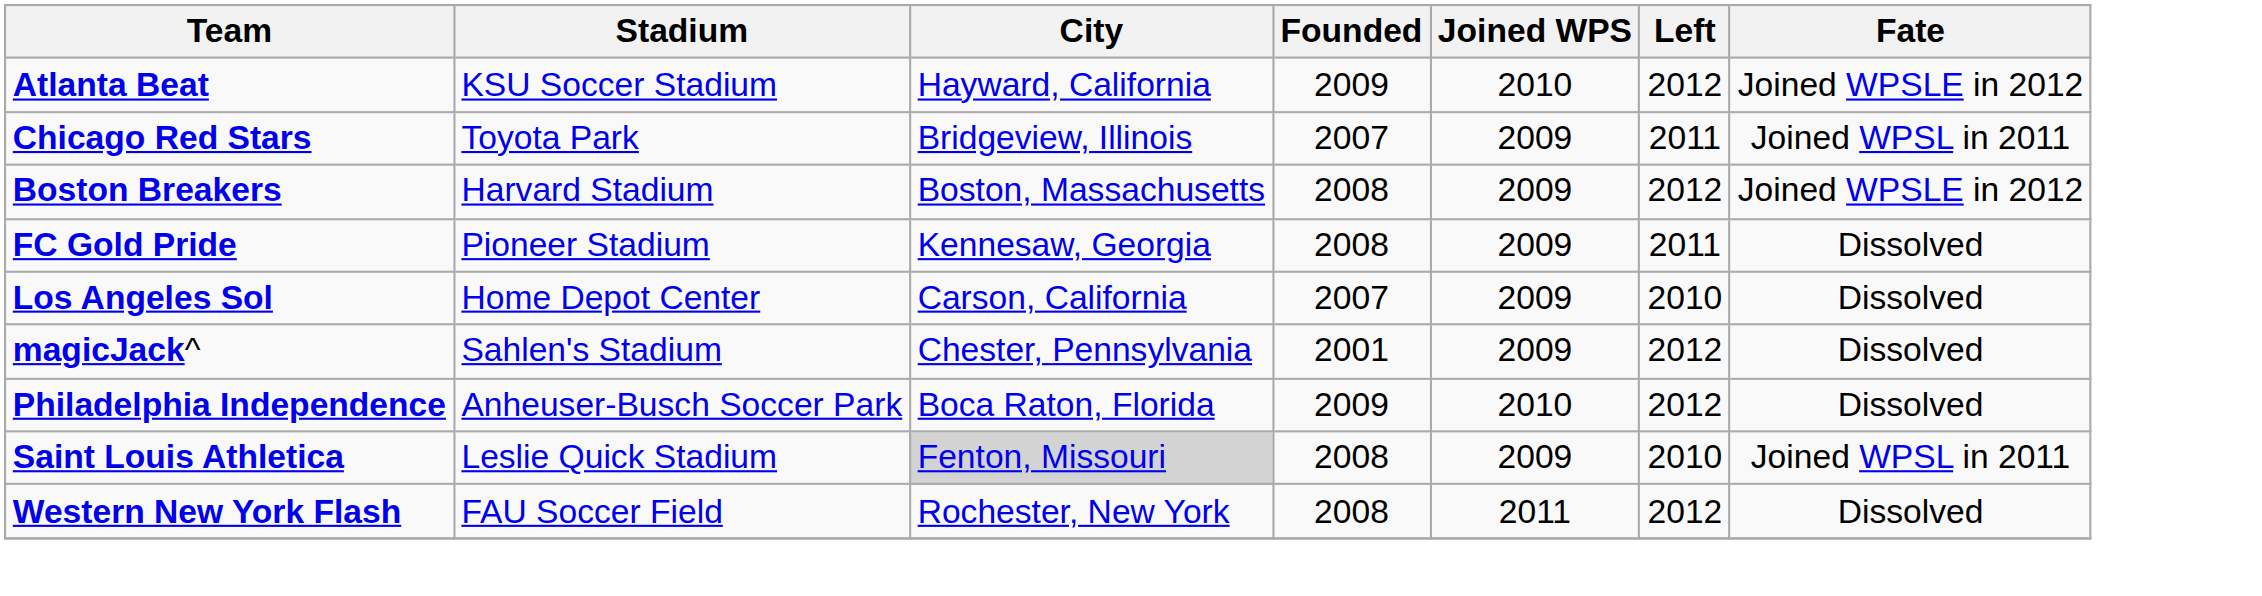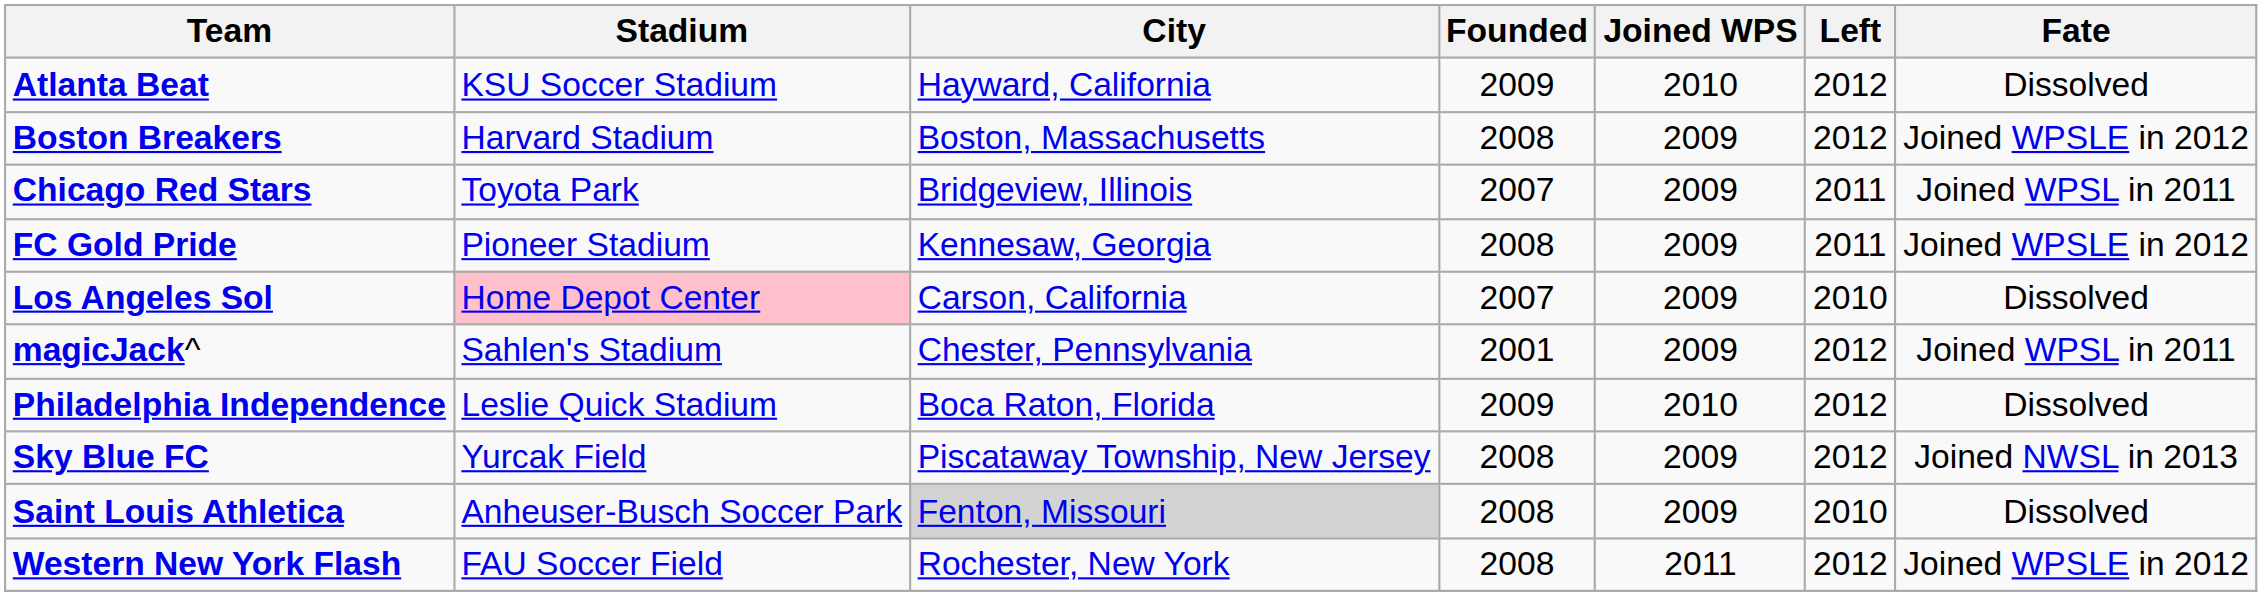 <table class="wikitable" style="text-align:center">
 <tr>
 <th>Team</th>
 <th>Stadium</th>
 <th>City</th>
 <th>Founded</th>
 <th>Joined WPS</th>
 <th>Left</th>
 <th>Fate</th>
 </tr>
 <tr>
 <td align=left><strong><a href='#'>Atlanta Beat</a></strong></td>
 <td align=left><a href='#'>KSU Soccer Stadium</a></td>
 <td align=left><a href='#'>Hayward, California</a></td>
 <td>2009</td>
 <td>2010</td>
 <td>2012</td>
+<td>Dissolved</td>
+</tr>
+<tr>
+<td align=left><strong><a href='#'>Boston Breakers</a></strong></td>
+<td align=left><a href='#'>Harvard Stadium</a></td>
+<td align=left><a href='#'>Boston, Massachusetts</a></td>
+<td>2008</td>
+<td>2009</td>
+<td>2012</td>
 <td>Joined <a href='#'>WPSLE</a> in 2012</td>
 </tr>
 <tr>
 <td align=left><strong><a href='#'>Chicago Red Stars</a></strong></td>
 <td align=left><a href='#'>Toyota Park</a></td>
 <td align=left><a href='#'>Bridgeview, Illinois</a></td>
 <td>2007</td>
 <td>2009</td>
 <td>2011</td>
 <td>Joined <a href='#'>WPSL</a> in 2011</td>
 </tr>
 <tr>
-<td align=left><strong><a href='#'>Boston Breakers</a></strong></td>
-<td align=left><a href='#'>Harvard Stadium</a></td>
-<td align=left><a href='#'>Boston, Massachusetts</a></td>
-<td>2008</td>
-<td>2009</td>
-<td>2012</td>
-<td>Joined <a href='#'>WPSLE</a> in 2012</td>
-</tr>
-<tr>
 <td align=left><strong><a href='#'>FC Gold Pride</a></strong></td>
 <td align=left><a href='#'>Pioneer Stadium</a></td>
 <td align=left><a href='#'>Kennesaw, Georgia</a></td>
 <td>2008</td>
 <td>2009</td>
 <td>2011</td>
-<td>Dissolved</td>
+<td>Joined <a href='#'>WPSLE</a> in 2012</td>
 </tr>
 <tr>
 <td align=left><strong><a href='#'>Los Angeles Sol</a></strong></td>
-<td align=left><a href='#'>Home Depot Center</a></td>
+<td align=left style="background: pink;"><a href='#'>Home Depot Center</a></td>
 <td align=left><a href='#'>Carson, California</a></td>
 <td>2007</td>
 <td>2009</td>
 <td>2010</td>
 <td>Dissolved</td>
 </tr>
 <tr>
 <td align=left><strong><a href='#'>magicJack</a></strong>^</td>
 <td align=left><a href='#'>Sahlen's Stadium</a></td>
 <td align=left><a href='#'>Chester, Pennsylvania</a></td>
 <td>2001</td>
 <td>2009</td>
 <td>2012</td>
-<td>Dissolved</td>
+<td>Joined <a href='#'>WPSL</a> in 2011</td>
 </tr>
 <tr>
 <td align=left><strong><a href='#'>Philadelphia Independence</a></strong></td>
-<td align=left><a href='#'>Anheuser-Busch Soccer Park</a></td>
+<td align=left><a href='#'>Leslie Quick Stadium</a></td>
 <td align=left><a href='#'>Boca Raton, Florida</a></td>
 <td>2009</td>
 <td>2010</td>
 <td>2012</td>
 <td>Dissolved</td>
 </tr>
 <tr>
+<td align=left><strong><a href='#'>Sky Blue FC</a></strong></td>
+<td align=left><a href='#'>Yurcak Field</a></td>
+<td align=left><a href='#'>Piscataway Township, New Jersey</a></td>
+<td>2008</td>
+<td>2009</td>
+<td>2012</td>
+<td>Joined <a href='#'>NWSL</a> in 2013</td>
+</tr>
+<tr>
 <td align=left><strong><a href='#'>Saint Louis Athletica</a></strong></td>
-<td align=left><a href='#'>Leslie Quick Stadium</a></td>
+<td align=left><a href='#'>Anheuser-Busch Soccer Park</a></td>
 <td align=left style="background: lightgrey;"><a href='#'>Fenton, Missouri</a></td>
 <td>2008</td>
 <td>2009</td>
 <td>2010</td>
-<td>Joined <a href='#'>WPSL</a> in 2011</td>
+<td>Dissolved</td>
 </tr>
 <tr>
 <td align=left><strong><a href='#'>Western New York Flash</a><strong><em></td>
 <td align=left><a href='#'>FAU Soccer Field</a></td>
 <td align=left><a href='#'>Rochester, New York</a></td>
 <td>2008</td>
 <td>2011</td>
 <td>2012</td>
-<td>Dissolved</td>
+<td>Joined <a href='#'>WPSLE</a> in 2012</td>
 </tr>
 <tr>
 </tr>
 </table>
